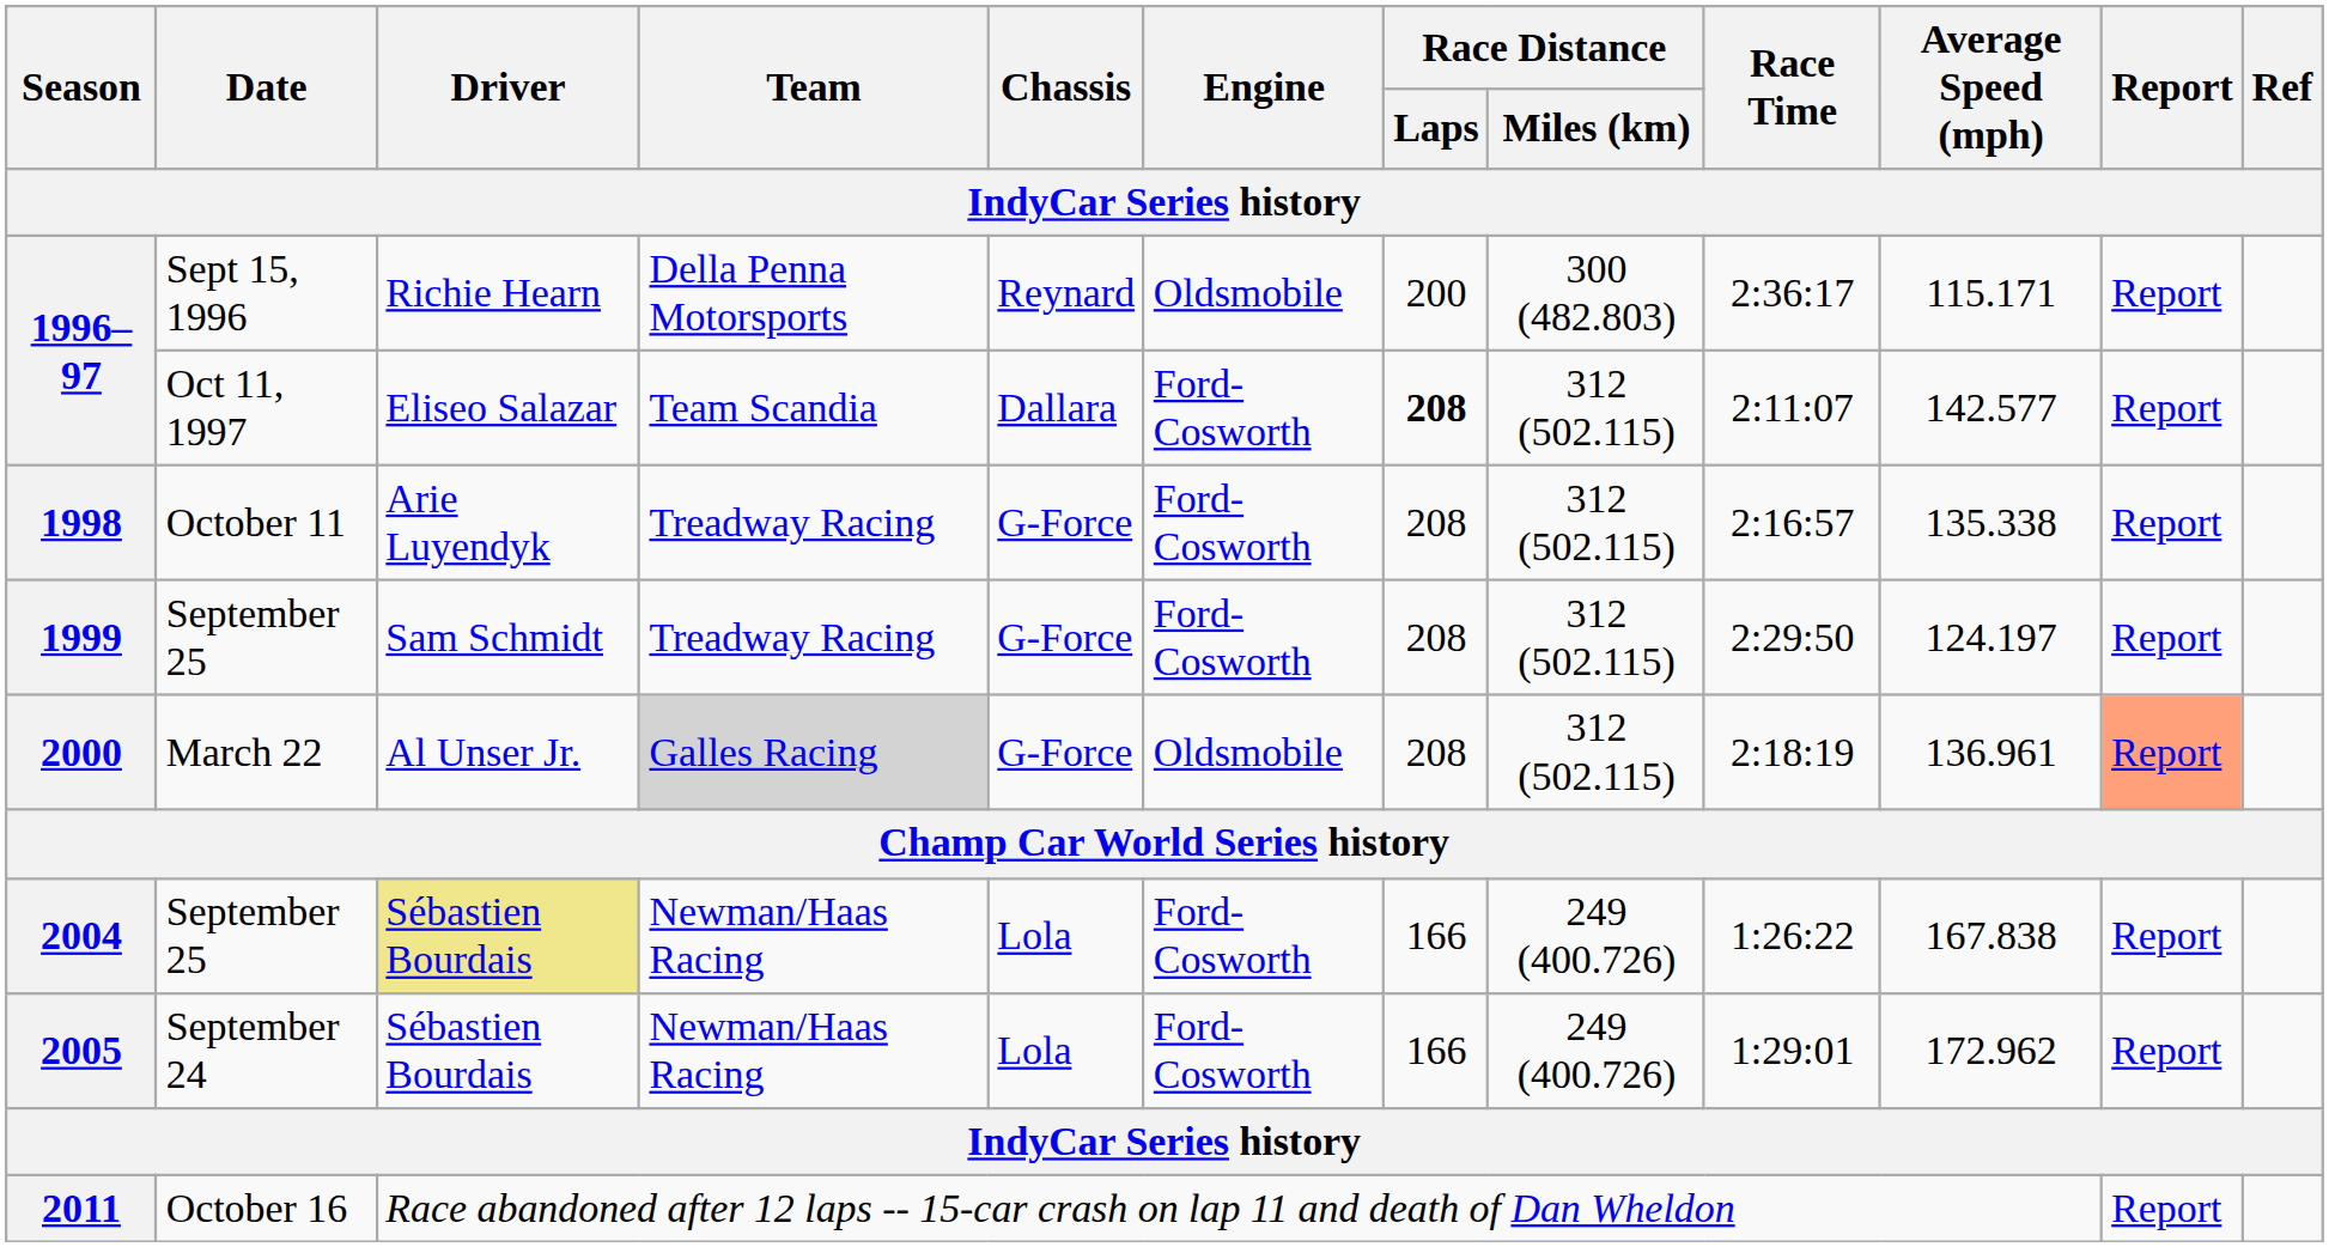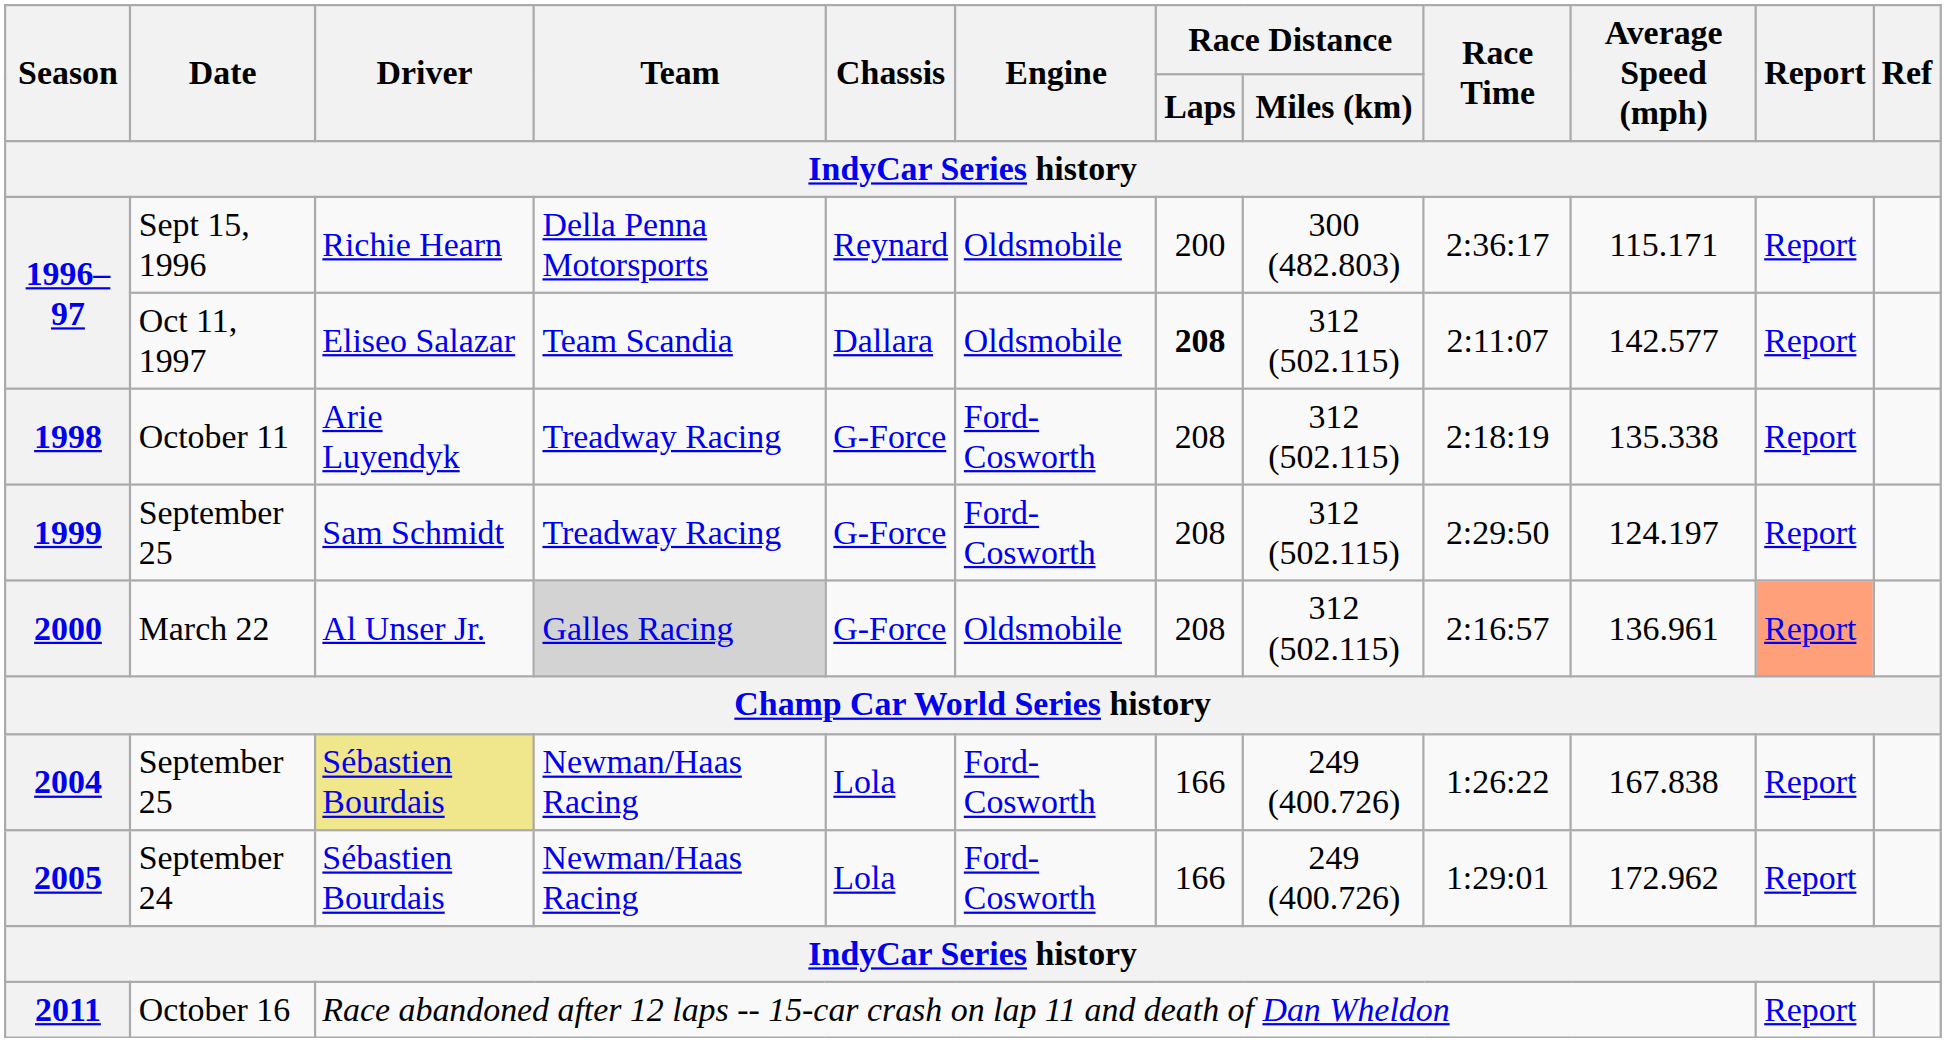 <table class="wikitable" style="font-size: 95%;">
 <tr>
 <th rowspan="2">Season</th>
 <th rowspan="2">Date</th>
 <th rowspan="2">Driver</th>
 <th rowspan="2">Team</th>
 <th rowspan="2">Chassis</th>
 <th rowspan="2">Engine</th>
 <th colspan="2">Race Distance</th>
 <th rowspan="2">Race Time</th>
 <th rowspan="2">Average Speed<br>(mph)</th>
 <th rowspan="2">Report</th>
 <th rowspan="2">Ref</th>
 </tr>
 <tr>
 <th>Laps</th>
 <th>Miles (km)</th>
 </tr>
 <tr>
 <th colspan=12><a href='#'>IndyCar Series</a> history</th>
 </tr>
 <tr>
 <th rowspan=2><a href='#'>1996–97</a></th>
 <td>Sept 15, 1996</td>
 <td> <a href='#'>Richie Hearn</a></td>
 <td><a href='#'>Della Penna Motorsports</a></td>
 <td><a href='#'>Reynard</a></td>
 <td><a href='#'>Oldsmobile</a></td>
 <td align="center">200</td>
 <td align="center">300 (482.803)</td>
 <td align="center">2:36:17</td>
 <td align="center">115.171</td>
 <td><a href='#'>Report</a></td>
 <td align="center"></td>
 </tr>
 <tr>
 <td>Oct 11, 1997</td>
 <td> <a href='#'>Eliseo Salazar</a></td>
 <td><a href='#'>Team Scandia</a></td>
 <td><a href='#'>Dallara</a></td>
-<td><a href='#'>Ford-Cosworth</a></td>
+<td><a href='#'>Oldsmobile</a></td>
 <td align="center"><strong>208</strong></td>
 <td align="center">312 (502.115)</td>
 <td align="center">2:11:07</td>
 <td align="center">142.577</td>
 <td><a href='#'>Report</a></td>
 <td align="center"></td>
 </tr>
 <tr>
 <th><a href='#'>1998</a></th>
 <td>October 11</td>
 <td> <a href='#'>Arie Luyendyk</a></td>
 <td><a href='#'>Treadway Racing</a></td>
 <td><a href='#'>G-Force</a></td>
 <td><a href='#'>Ford-Cosworth</a></td>
 <td align="center">208</td>
 <td align="center">312 (502.115)</td>
-<td align="center">2:16:57</td>
+<td align="center">2:18:19</td>
 <td align="center">135.338</td>
 <td><a href='#'>Report</a></td>
 <td align="center"></td>
 </tr>
 <tr>
 <th><a href='#'>1999</a></th>
 <td>September 25</td>
 <td> <a href='#'>Sam Schmidt</a></td>
 <td><a href='#'>Treadway Racing</a></td>
 <td><a href='#'>G-Force</a></td>
 <td><a href='#'>Ford-Cosworth</a></td>
 <td align="center">208</td>
 <td align="center">312 (502.115)</td>
 <td align="center">2:29:50</td>
 <td align="center">124.197</td>
 <td><a href='#'>Report</a></td>
 <td align="center"></td>
 </tr>
 <tr>
 <th><a href='#'>2000</a></th>
 <td>March 22</td>
 <td> <a href='#'>Al Unser Jr.</a></td>
 <td style="background: lightgrey;"><a href='#'>Galles Racing</a></td>
 <td><a href='#'>G-Force</a></td>
 <td><a href='#'>Oldsmobile</a></td>
 <td align="center">208</td>
 <td align="center">312 (502.115)</td>
-<td align="center">2:18:19</td>
+<td align="center">2:16:57</td>
 <td align="center">136.961</td>
 <td style="background: lightsalmon;"><a href='#'>Report</a></td>
 <td align="center"></td>
 </tr>
 <tr>
 <th colspan=12><a href='#'>Champ Car World Series</a> history</th>
 </tr>
 <tr>
 <th><a href='#'>2004</a></th>
 <td>September 25</td>
 <td style="background: khaki;"> <a href='#'>Sébastien Bourdais</a></td>
 <td><a href='#'>Newman/Haas Racing</a></td>
 <td><a href='#'>Lola</a></td>
 <td><a href='#'>Ford-Cosworth</a></td>
 <td align="center">166</td>
 <td align="center">249 (400.726)</td>
 <td align="center">1:26:22</td>
 <td align="center">167.838</td>
 <td><a href='#'>Report</a></td>
 <td align="center"></td>
 </tr>
 <tr>
 <th><a href='#'>2005</a></th>
 <td>September 24</td>
 <td> <a href='#'>Sébastien Bourdais</a></td>
 <td><a href='#'>Newman/Haas Racing</a></td>
 <td><a href='#'>Lola</a></td>
 <td><a href='#'>Ford-Cosworth</a></td>
 <td align="center">166</td>
 <td align="center">249 (400.726)</td>
 <td align="center">1:29:01</td>
 <td align="center">172.962</td>
 <td><a href='#'>Report</a></td>
 <td align="center"></td>
 </tr>
 <tr>
 <th colspan=12><a href='#'>IndyCar Series</a> history</th>
 </tr>
 <tr>
 <th><a href='#'>2011</a></th>
 <td>October 16</td>
 <td colspan=8><em>Race abandoned after 12 laps -- 15-car crash on lap 11 and death of <a href='#'>Dan Wheldon</a></em></td>
 <td><a href='#'>Report</a></td>
 <td align="center"></td>
 </tr>
 </table>
